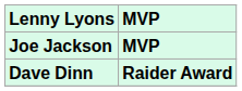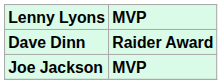 <table class="wikitable" style="background:#d9fbe8; font-size:95%;">
 <tr>
 <td><strong>Lenny Lyons</strong></td>
-<td><strong>MVP</strong></td>
-</tr>
-<tr>
-<td><strong>Joe Jackson</strong></td>
 <td><strong>MVP</strong></td>
 </tr>
 <tr>
 <td><strong>Dave Dinn</strong></td>
 <td><strong>Raider Award</strong></td>
 </tr>
 <tr>
+<td><strong>Joe Jackson</strong></td>
+<td><strong>MVP</strong></td>
+</tr>
+<tr>
 </tr>
 </table>
